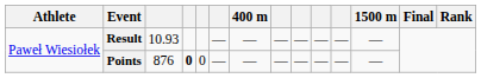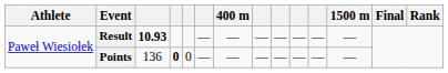 <table class="wikitable" style="font-size:90%">
 <tr>
 <th>Athlete</th>
 <th>Event</th>
 <th></th>
 <th></th>
 <th></th>
 <th></th>
 <th>400 m</th>
 <th></th>
 <th></th>
 <th></th>
 <th></th>
 <th>1500 m</th>
 <th>Final</th>
 <th>Rank</th>
 </tr>
 <tr align=center>
 <td rowspan=2 align=left><a href='#'>Paweł Wiesiołek</a></td>
 <th style="font-size:95%">Result</th>
-<td>10.93</td>
+<td><strong>10.93</strong></td>
 <td></td>
 <td></td>
 <td>—</td>
 <td>—</td>
 <td>—</td>
 <td>—</td>
 <td>—</td>
 <td>—</td>
 <td>—</td>
 <td rowspan=2 colspan=2></td>
 </tr>
 <tr align=center>
 <th style="font-size:95%">Points</th>
-<td>876</td>
+<td>136</td>
 <td><strong>0</strong></td>
 <td>0</td>
 <td>—</td>
 <td>—</td>
 <td>—</td>
 <td>—</td>
 <td>—</td>
 <td>—</td>
 <td>—</td>
 </tr>
 </table>
